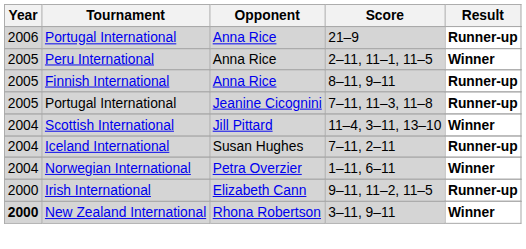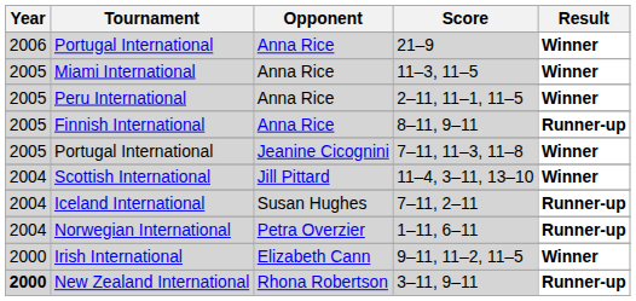 <table class="sortable wikitable" style="font-size:90%;">
 <tr>
 <th>Year</th>
 <th>Tournament</th>
 <th>Opponent</th>
 <th>Score</th>
 <th>Result</th>
 </tr>
 <tr>
 </tr>
 <tr style="background:#D5D5D5">
 <td align="center">2006</td>
 <td align="left"><a href='#'>Portugal International</a></td>
 <td align="left"> <a href='#'>Anna Rice</a></td>
 <td align="left">21–9</td>
-<td style="text-align:left; background:white"> <strong>Runner-up</strong></td>
+<td style="text-align:left; background:white"> <strong>Winner</strong></td>
 </tr>
 <tr>
+</tr>
+<tr style="background:#D5D5D5">
+<td align="center">2005</td>
+<td align="left"><a href='#'>Miami International</a></td>
+<td align="left"> Anna Rice</td>
+<td align="left">11–3, 11–5</td>
+<td style="text-align:left; background:white"> <strong>Winner</strong></td>
 </tr>
 <tr>
 </tr>
 <tr style="background:#D5D5D5">
 <td align="center">2005</td>
 <td align="left"><a href='#'>Peru International</a></td>
 <td align="left"> Anna Rice</td>
 <td align="left">2–11, 11–1, 11–5</td>
 <td style="text-align:left; background:white"> <strong>Winner</strong></td>
 </tr>
 <tr>
 </tr>
 <tr style="background:#D5D5D5">
 <td align="center">2005</td>
 <td align="left"><a href='#'>Finnish International</a></td>
 <td align="left"> <a href='#'>Anna Rice</a></td>
 <td align="left">8–11, 9–11</td>
 <td style="text-align:left; background:white"> <strong>Runner-up</strong></td>
 </tr>
 <tr>
 </tr>
 <tr style="background:#D5D5D5">
 <td align="center">2005</td>
 <td align="left">Portugal International</td>
 <td align="left"> <a href='#'>Jeanine Cicognini</a></td>
 <td align="left">7–11, 11–3, 11–8</td>
-<td style="text-align:left; background:white"> <strong>Runner-up</strong></td>
+<td style="text-align:left; background:white"> <strong>Winner</strong></td>
 </tr>
 <tr>
 </tr>
 <tr style="background:#D5D5D5">
 <td align="center">2004</td>
 <td align="left"><a href='#'>Scottish International</a></td>
 <td align="left"> <a href='#'>Jill Pittard</a></td>
 <td align="left">11–4, 3–11, 13–10</td>
 <td style="text-align:left; background:white"> <strong>Winner</strong></td>
 </tr>
 <tr>
 </tr>
 <tr style="background:#D5D5D5">
 <td align="center">2004</td>
 <td align="left"><a href='#'>Iceland International</a></td>
 <td align="left"> Susan Hughes</td>
 <td align="left">7–11, 2–11</td>
 <td style="text-align:left; background:white"> <strong>Runner-up</strong></td>
 </tr>
 <tr>
 </tr>
 <tr style="background:#D5D5D5">
 <td align="center">2004</td>
 <td align="left"><a href='#'>Norwegian International</a></td>
 <td align="left"> <a href='#'>Petra Overzier</a></td>
 <td align="left">1–11, 6–11</td>
-<td style="text-align:left; background:white"> <strong>Winner</strong></td>
+<td style="text-align:left; background:white"> <strong>Runner-up</strong></td>
 </tr>
 <tr>
 </tr>
 <tr style="background:#D5D5D5">
 <td align="center">2000</td>
 <td align="left"><a href='#'>Irish International</a></td>
 <td align="left"> <a href='#'>Elizabeth Cann</a></td>
 <td align="left">9–11, 11–2, 11–5</td>
-<td style="text-align:left; background:white"> <strong>Runner-up</strong></td>
+<td style="text-align:left; background:white"> <strong>Winner</strong></td>
 </tr>
 <tr>
 </tr>
 <tr style="background:#D5D5D5">
 <td align="center"><strong>2000</strong></td>
 <td align="left"><a href='#'>New Zealand International</a></td>
 <td align="left"> <a href='#'>Rhona Robertson</a></td>
 <td align="left">3–11, 9–11</td>
-<td style="text-align:left; background:white"> <strong>Winner</strong></td>
+<td style="text-align:left; background:white"> <strong>Runner-up</strong></td>
 </tr>
 </table>
